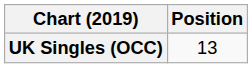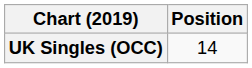 <table class="wikitable plainrowheaders" style="text-align:center">
 <tr>
 <th scope="col">Chart (2019)</th>
 <th scope="col">Position</th>
 </tr>
 <tr>
 <th scope="row">UK Singles (OCC)</th>
-<td>13</td>
+<td>14</td>
 </tr>
 </table>
